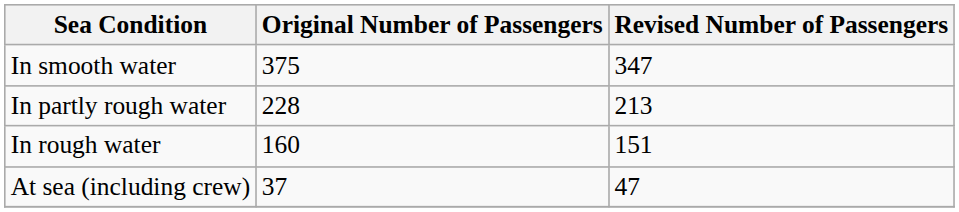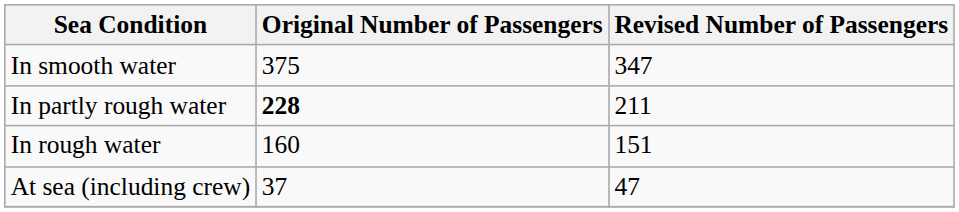 <table class="wikitable">
 <tr>
 <th>Sea Condition</th>
 <th>Original Number of Passengers</th>
 <th>Revised Number of Passengers</th>
 </tr>
 <tr>
 <td>In smooth water</td>
 <td>375</td>
 <td>347</td>
 </tr>
 <tr>
 <td>In partly rough water</td>
-<td>228</td>
-<td>213</td>
+<td><strong>228</strong></td>
+<td>211</td>
 </tr>
 <tr>
 <td>In rough water</td>
 <td>160</td>
 <td>151</td>
 </tr>
 <tr>
 <td>At sea (including crew)</td>
 <td>37</td>
 <td>47</td>
 </tr>
 <tr>
 </tr>
 </table>
